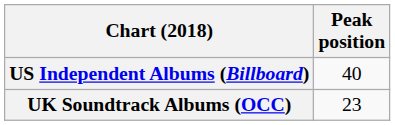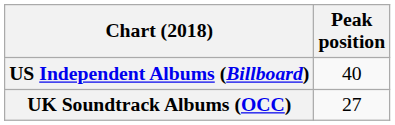 <table class="wikitable sortable plainrowheaders" style="text-align:center">
 <tr>
 <th scope="col">Chart (2018)</th>
 <th scope="col">Peak<br>position</th>
 </tr>
 <tr>
 <th scope="row">US <a href='#'>Independent Albums</a> (<a href='#'><em>Billboard</em></a>)</th>
 <td>40</td>
 </tr>
 <tr>
 <th scope="row">UK Soundtrack Albums (<a href='#'>OCC</a>)</th>
-<td>23</td>
+<td>27</td>
 </tr>
 </table>
